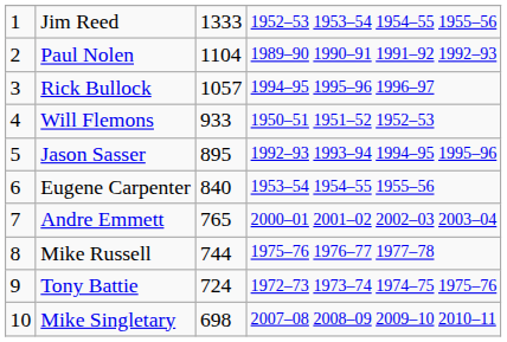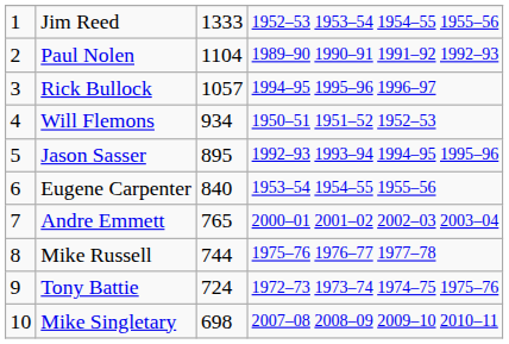 <table class="wikitable">
 <tr>
 </tr>
 <tr>
 <td>1</td>
 <td>Jim Reed</td>
 <td>1333</td>
 <td style="font-size:80%;"><a href='#'>1952–53</a> <a href='#'>1953–54</a> <a href='#'>1954–55</a> <a href='#'>1955–56</a></td>
 </tr>
 <tr>
 <td>2</td>
 <td><a href='#'>Paul Nolen</a></td>
 <td>1104</td>
 <td style="font-size:80%;"><a href='#'>1989–90</a> <a href='#'>1990–91</a> <a href='#'>1991–92</a> <a href='#'>1992–93</a></td>
 </tr>
 <tr>
 <td>3</td>
 <td><a href='#'>Rick Bullock</a></td>
 <td>1057</td>
 <td style="font-size:80%;"><a href='#'>1994–95</a> <a href='#'>1995–96</a> <a href='#'>1996–97</a></td>
 </tr>
 <tr>
 <td>4</td>
 <td><a href='#'>Will Flemons</a></td>
-<td>933</td>
+<td>934</td>
 <td style="font-size:80%;"><a href='#'>1950–51</a> <a href='#'>1951–52</a> <a href='#'>1952–53</a></td>
 </tr>
 <tr>
 <td>5</td>
 <td><a href='#'>Jason Sasser</a></td>
 <td>895</td>
 <td style="font-size:80%;"><a href='#'>1992–93</a> <a href='#'>1993–94</a> <a href='#'>1994–95</a> <a href='#'>1995–96</a></td>
 </tr>
 <tr>
 <td>6</td>
 <td>Eugene Carpenter</td>
 <td>840</td>
 <td style="font-size:80%;"><a href='#'>1953–54</a> <a href='#'>1954–55</a> <a href='#'>1955–56</a></td>
 </tr>
 <tr>
 <td>7</td>
 <td><a href='#'>Andre Emmett</a></td>
 <td>765</td>
 <td style="font-size:80%;"><a href='#'>2000–01</a> <a href='#'>2001–02</a> <a href='#'>2002–03</a> <a href='#'>2003–04</a></td>
 </tr>
 <tr>
 <td>8</td>
 <td>Mike Russell</td>
 <td>744</td>
 <td style="font-size:80%;"><a href='#'>1975–76</a> <a href='#'>1976–77</a> <a href='#'>1977–78</a></td>
 </tr>
 <tr>
 <td>9</td>
 <td><a href='#'>Tony Battie</a></td>
 <td>724</td>
 <td style="font-size:80%;"><a href='#'>1972–73</a> <a href='#'>1973–74</a> <a href='#'>1974–75</a> <a href='#'>1975–76</a></td>
 </tr>
 <tr>
 <td>10</td>
 <td><a href='#'>Mike Singletary</a></td>
 <td>698</td>
 <td style="font-size:80%;"><a href='#'>2007–08</a> <a href='#'>2008–09</a> <a href='#'>2009–10</a> <a href='#'>2010–11</a></td>
 </tr>
 </table>
